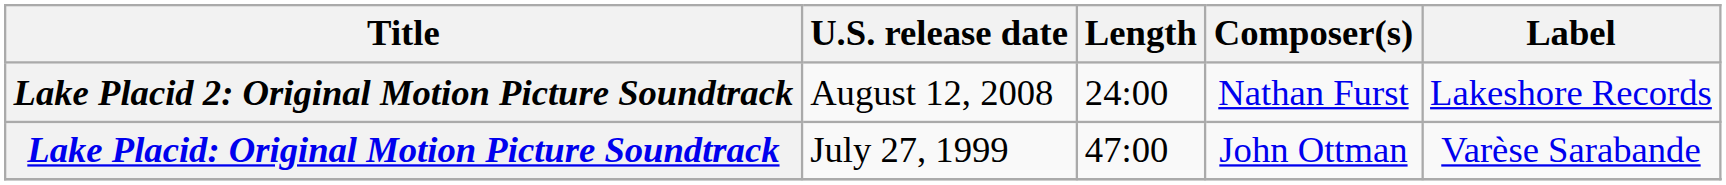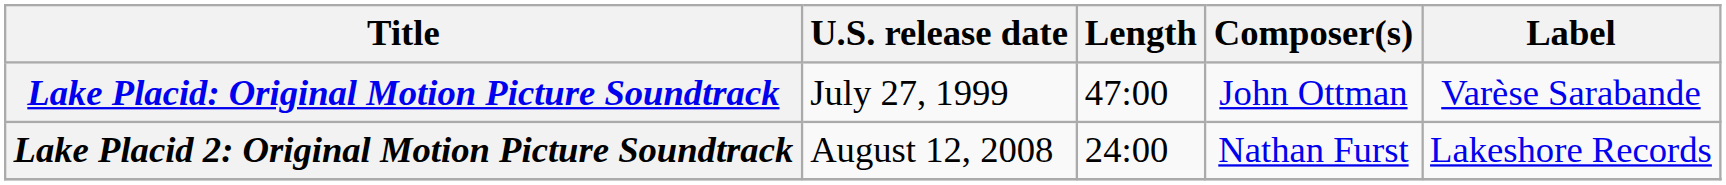 <table class="wikitable plainrowheaders" style="text-align:center;">
 <tr>
 <th>Title</th>
 <th>U.S. release date</th>
 <th>Length</th>
 <th>Composer(s)</th>
 <th>Label</th>
 </tr>
 <tr>
+<th scope="row"><em><a href='#'>Lake Placid: Original Motion Picture Soundtrack</a></em></th>
+<td style="text-align:left">July 27, 1999</td>
+<td style="text-align:left">47:00</td>
+<td><a href='#'>John Ottman</a></td>
+<td><a href='#'>Varèse Sarabande</a></td>
+</tr>
+<tr>
 <th scope="row"><em>Lake Placid 2: Original Motion Picture Soundtrack</em></th>
 <td style="text-align:left">August 12, 2008</td>
 <td style="text-align:left">24:00</td>
 <td><a href='#'>Nathan Furst</a></td>
 <td><a href='#'>Lakeshore Records</a></td>
 </tr>
 <tr>
-<th scope="row"><em><a href='#'>Lake Placid: Original Motion Picture Soundtrack</a></em></th>
-<td style="text-align:left">July 27, 1999</td>
-<td style="text-align:left">47:00</td>
-<td><a href='#'>John Ottman</a></td>
-<td><a href='#'>Varèse Sarabande</a></td>
-</tr>
-<tr>
 </tr>
 </table>
